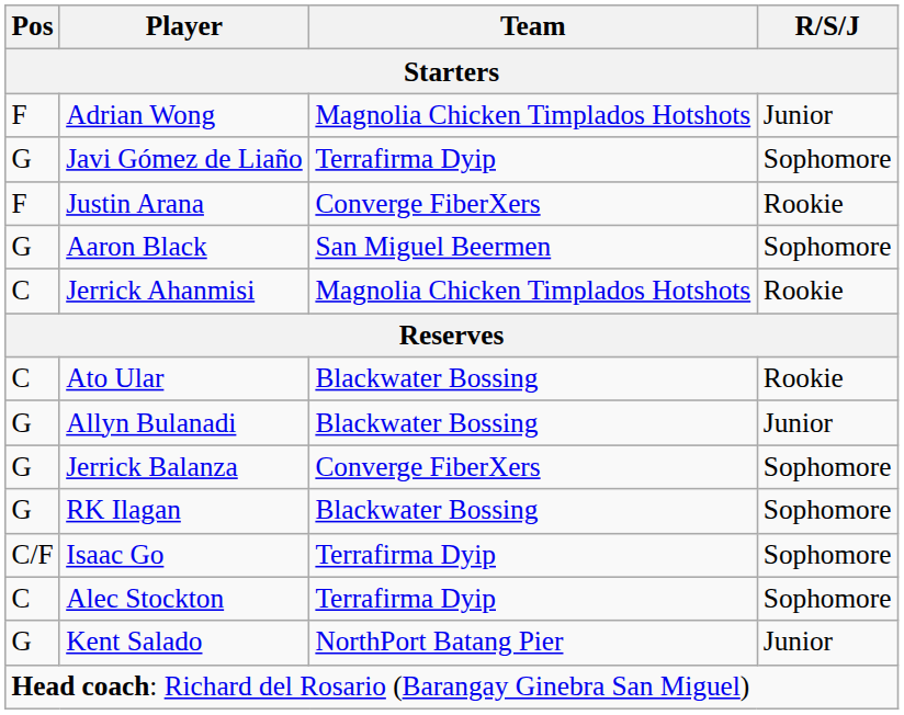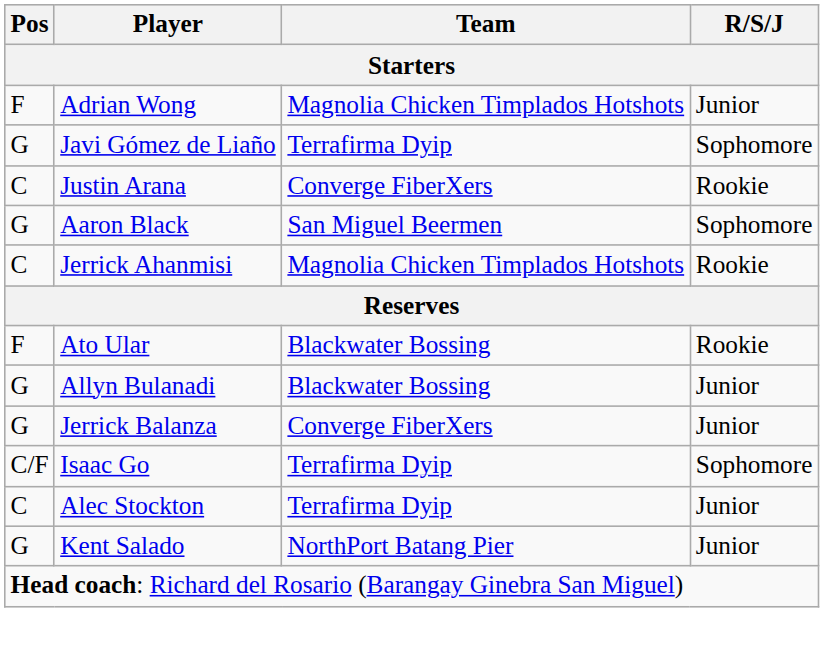 <table class="wikitable">
 <tr>
 <th>Pos</th>
 <th>Player</th>
 <th>Team</th>
 <th>R/S/J</th>
 </tr>
 <tr>
 <th scope="col" colspan="4">Starters</th>
 </tr>
 <tr>
 <td>F</td>
 <td><a href='#'>Adrian Wong</a></td>
 <td><a href='#'>Magnolia Chicken Timplados Hotshots</a></td>
 <td>Junior</td>
 </tr>
 <tr>
 <td>G</td>
 <td><a href='#'>Javi Gómez de Liaño</a></td>
 <td><a href='#'>Terrafirma Dyip</a></td>
 <td>Sophomore</td>
 </tr>
 <tr>
-<td>F</td>
+<td>C</td>
 <td><a href='#'>Justin Arana</a></td>
 <td><a href='#'>Converge FiberXers</a></td>
 <td>Rookie</td>
 </tr>
 <tr>
 <td>G</td>
 <td><a href='#'>Aaron Black</a></td>
 <td><a href='#'>San Miguel Beermen</a></td>
 <td>Sophomore</td>
 </tr>
 <tr>
 <td>C</td>
 <td><a href='#'>Jerrick Ahanmisi</a></td>
 <td><a href='#'>Magnolia Chicken Timplados Hotshots</a></td>
 <td>Rookie</td>
 </tr>
 <tr>
 <th scope="col" colspan="4">Reserves</th>
 </tr>
 <tr>
-<td>C</td>
+<td>F</td>
 <td><a href='#'>Ato Ular</a></td>
 <td><a href='#'>Blackwater Bossing</a></td>
 <td>Rookie</td>
 </tr>
 <tr>
 <td>G</td>
 <td><a href='#'>Allyn Bulanadi</a></td>
 <td><a href='#'>Blackwater Bossing</a></td>
 <td>Junior</td>
 </tr>
 <tr>
 <td>G</td>
 <td><a href='#'>Jerrick Balanza</a></td>
 <td><a href='#'>Converge FiberXers</a></td>
-<td>Sophomore</td>
-</tr>
-<tr>
-<td>G</td>
-<td><a href='#'>RK Ilagan</a></td>
-<td><a href='#'>Blackwater Bossing</a></td>
-<td>Sophomore</td>
+<td>Junior</td>
 </tr>
 <tr>
 <td>C/F</td>
 <td><a href='#'>Isaac Go</a></td>
 <td><a href='#'>Terrafirma Dyip</a></td>
 <td>Sophomore</td>
 </tr>
 <tr>
 <td>C</td>
 <td><a href='#'>Alec Stockton</a></td>
 <td><a href='#'>Terrafirma Dyip</a></td>
-<td>Sophomore</td>
+<td>Junior</td>
 </tr>
 <tr>
 <td>G</td>
 <td><a href='#'>Kent Salado</a></td>
 <td><a href='#'>NorthPort Batang Pier</a></td>
 <td>Junior</td>
 </tr>
 <tr>
 <td colspan="4"><strong>Head coach</strong>: <a href='#'>Richard del Rosario</a> (<a href='#'>Barangay Ginebra San Miguel</a>)</td>
 </tr>
 </table>
